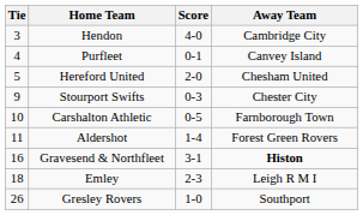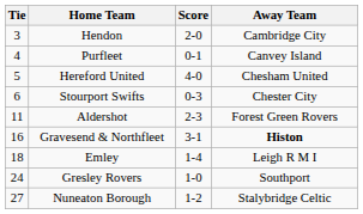 <table class="wikitable" style="text-align:center;">
 <tr>
 <th width=20>Tie</th>
 <th width=175>Home Team</th>
 <th width=20>Score</th>
 <th width=175>Away Team</th>
 </tr>
 <tr>
 <td>3</td>
 <td>Hendon</td>
-<td>4-0</td>
+<td>2-0</td>
 <td>Cambridge City</td>
 </tr>
 <tr>
 <td>4</td>
 <td>Purfleet</td>
 <td>0-1</td>
 <td>Canvey Island</td>
 </tr>
 <tr>
 <td>5</td>
 <td>Hereford United</td>
-<td>2-0</td>
+<td>4-0</td>
 <td>Chesham United</td>
 </tr>
 <tr>
-<td>9</td>
+<td>6</td>
 <td>Stourport Swifts</td>
 <td>0-3</td>
 <td>Chester City</td>
 </tr>
 <tr>
-<td>10</td>
-<td>Carshalton Athletic</td>
-<td>0-5</td>
-<td>Farnborough Town</td>
-</tr>
-<tr>
 <td>11</td>
 <td>Aldershot</td>
-<td>1-4</td>
+<td>2-3</td>
 <td>Forest Green Rovers</td>
 </tr>
 <tr>
 <td>16</td>
 <td>Gravesend & Northfleet</td>
 <td>3-1</td>
 <td><strong>Histon</strong></td>
 </tr>
 <tr>
 <td>18</td>
 <td>Emley</td>
-<td>2-3</td>
+<td>1-4</td>
 <td>Leigh R M I</td>
 </tr>
 <tr>
-<td>26</td>
+<td>24</td>
 <td>Gresley Rovers</td>
 <td>1-0</td>
 <td>Southport</td>
 </tr>
+<tr>
+<td>27</td>
+<td>Nuneaton Borough</td>
+<td>1-2</td>
+<td>Stalybridge Celtic</td>
+</tr>
 </table>
